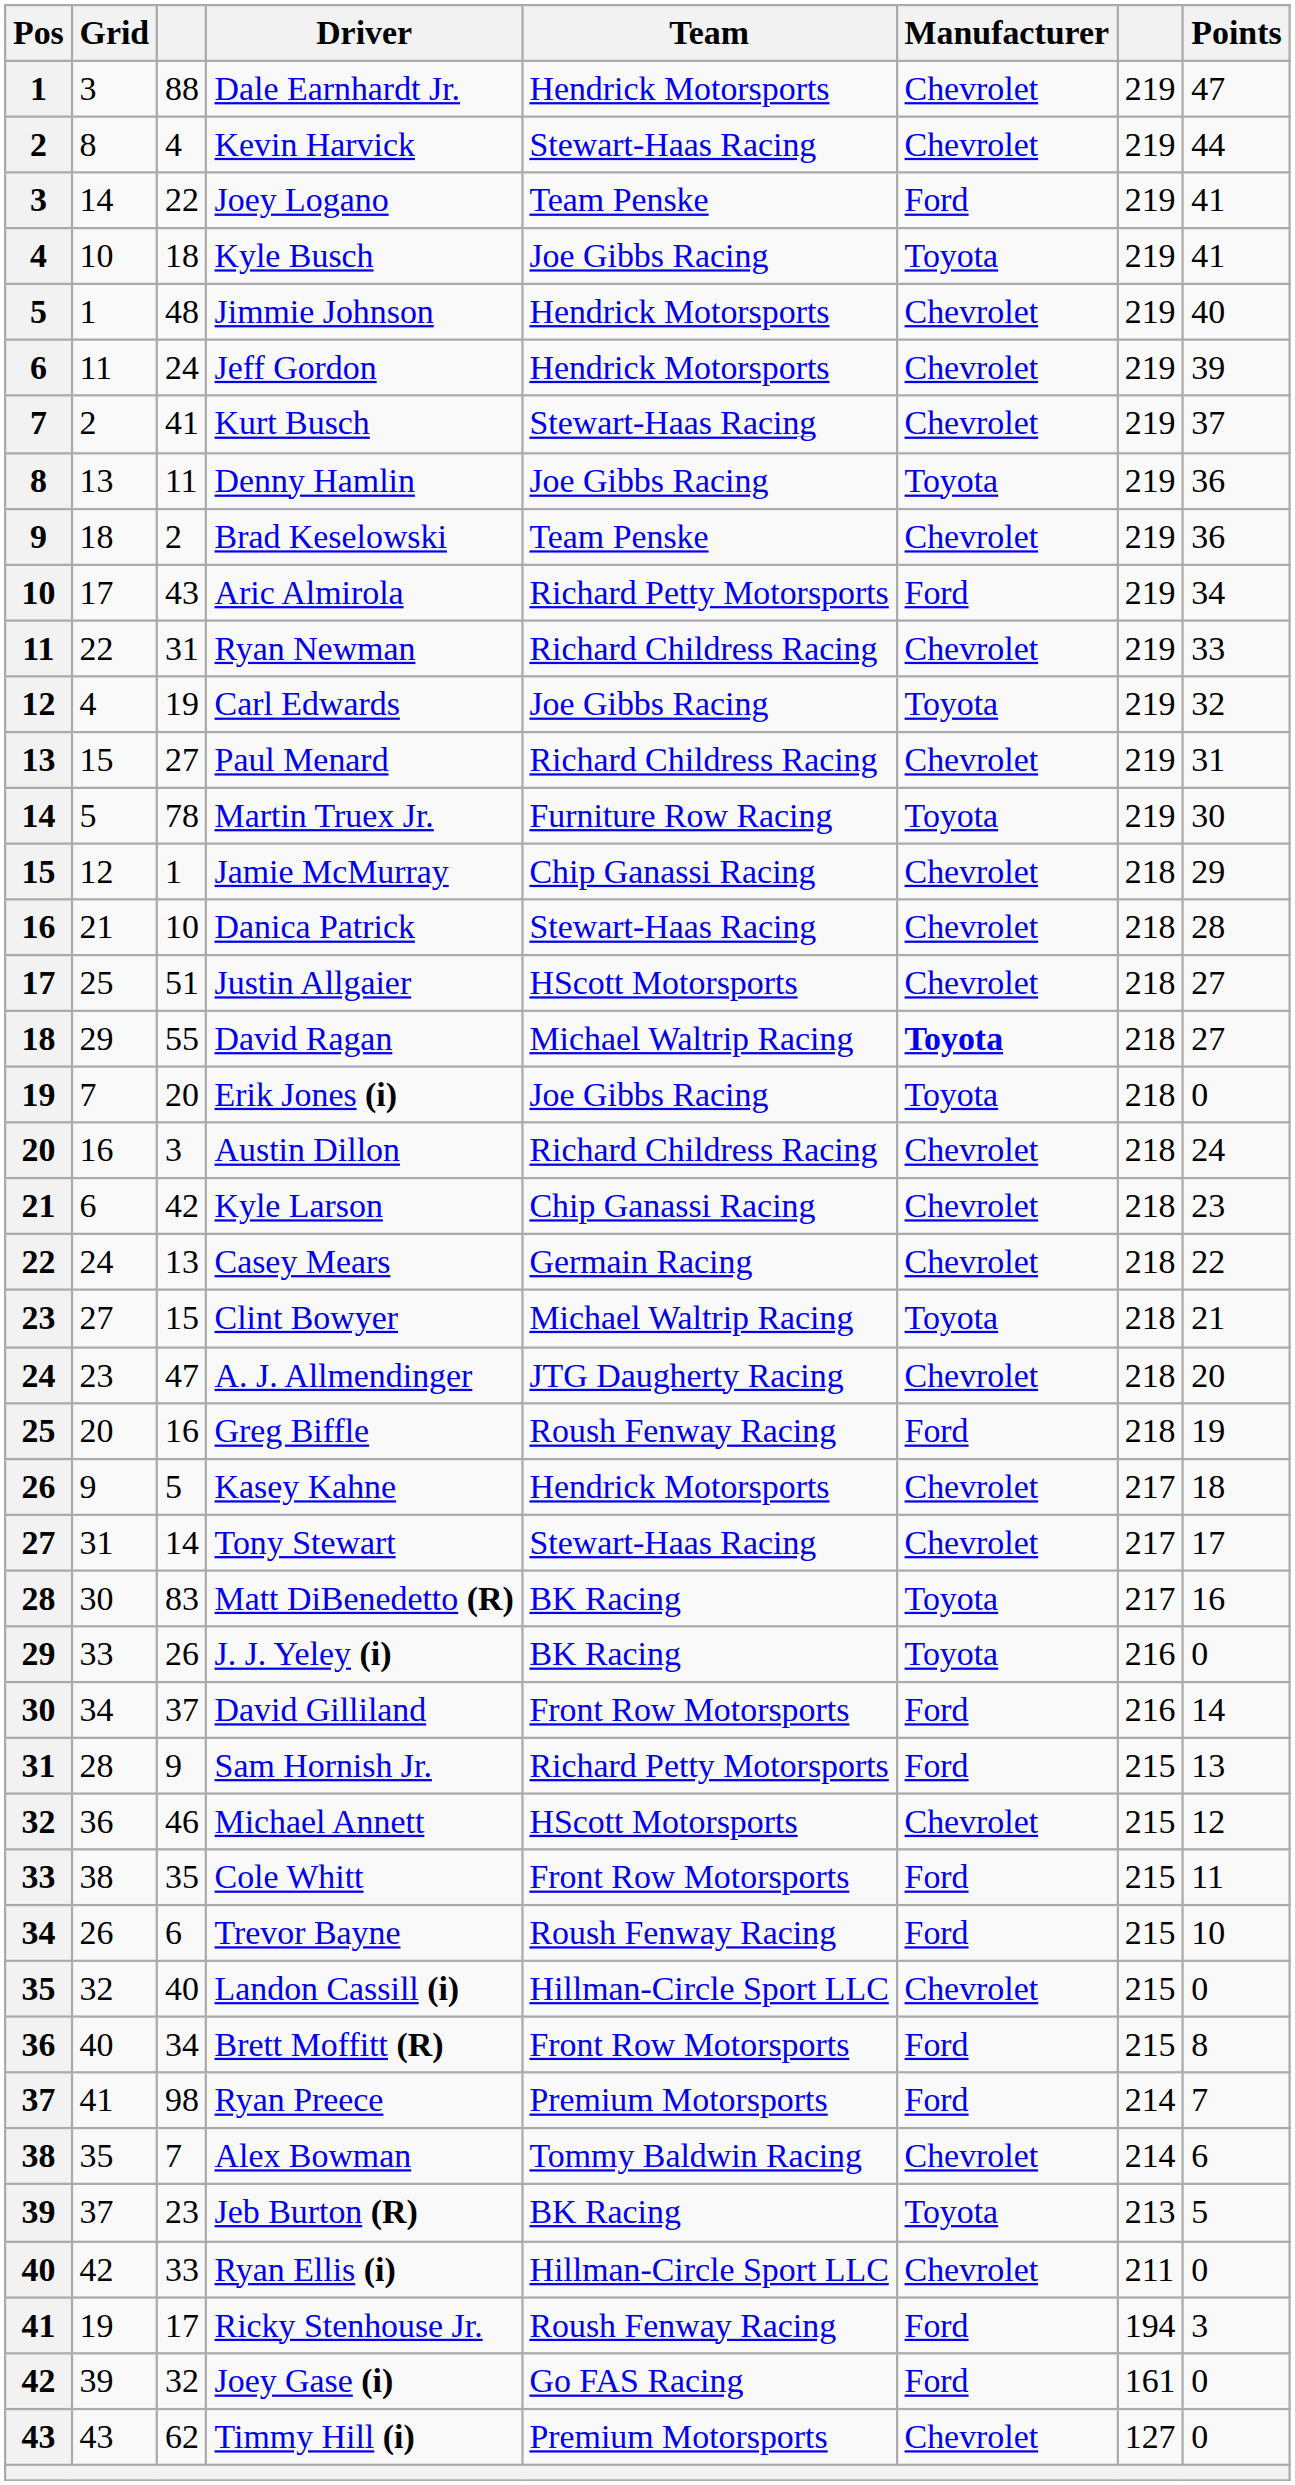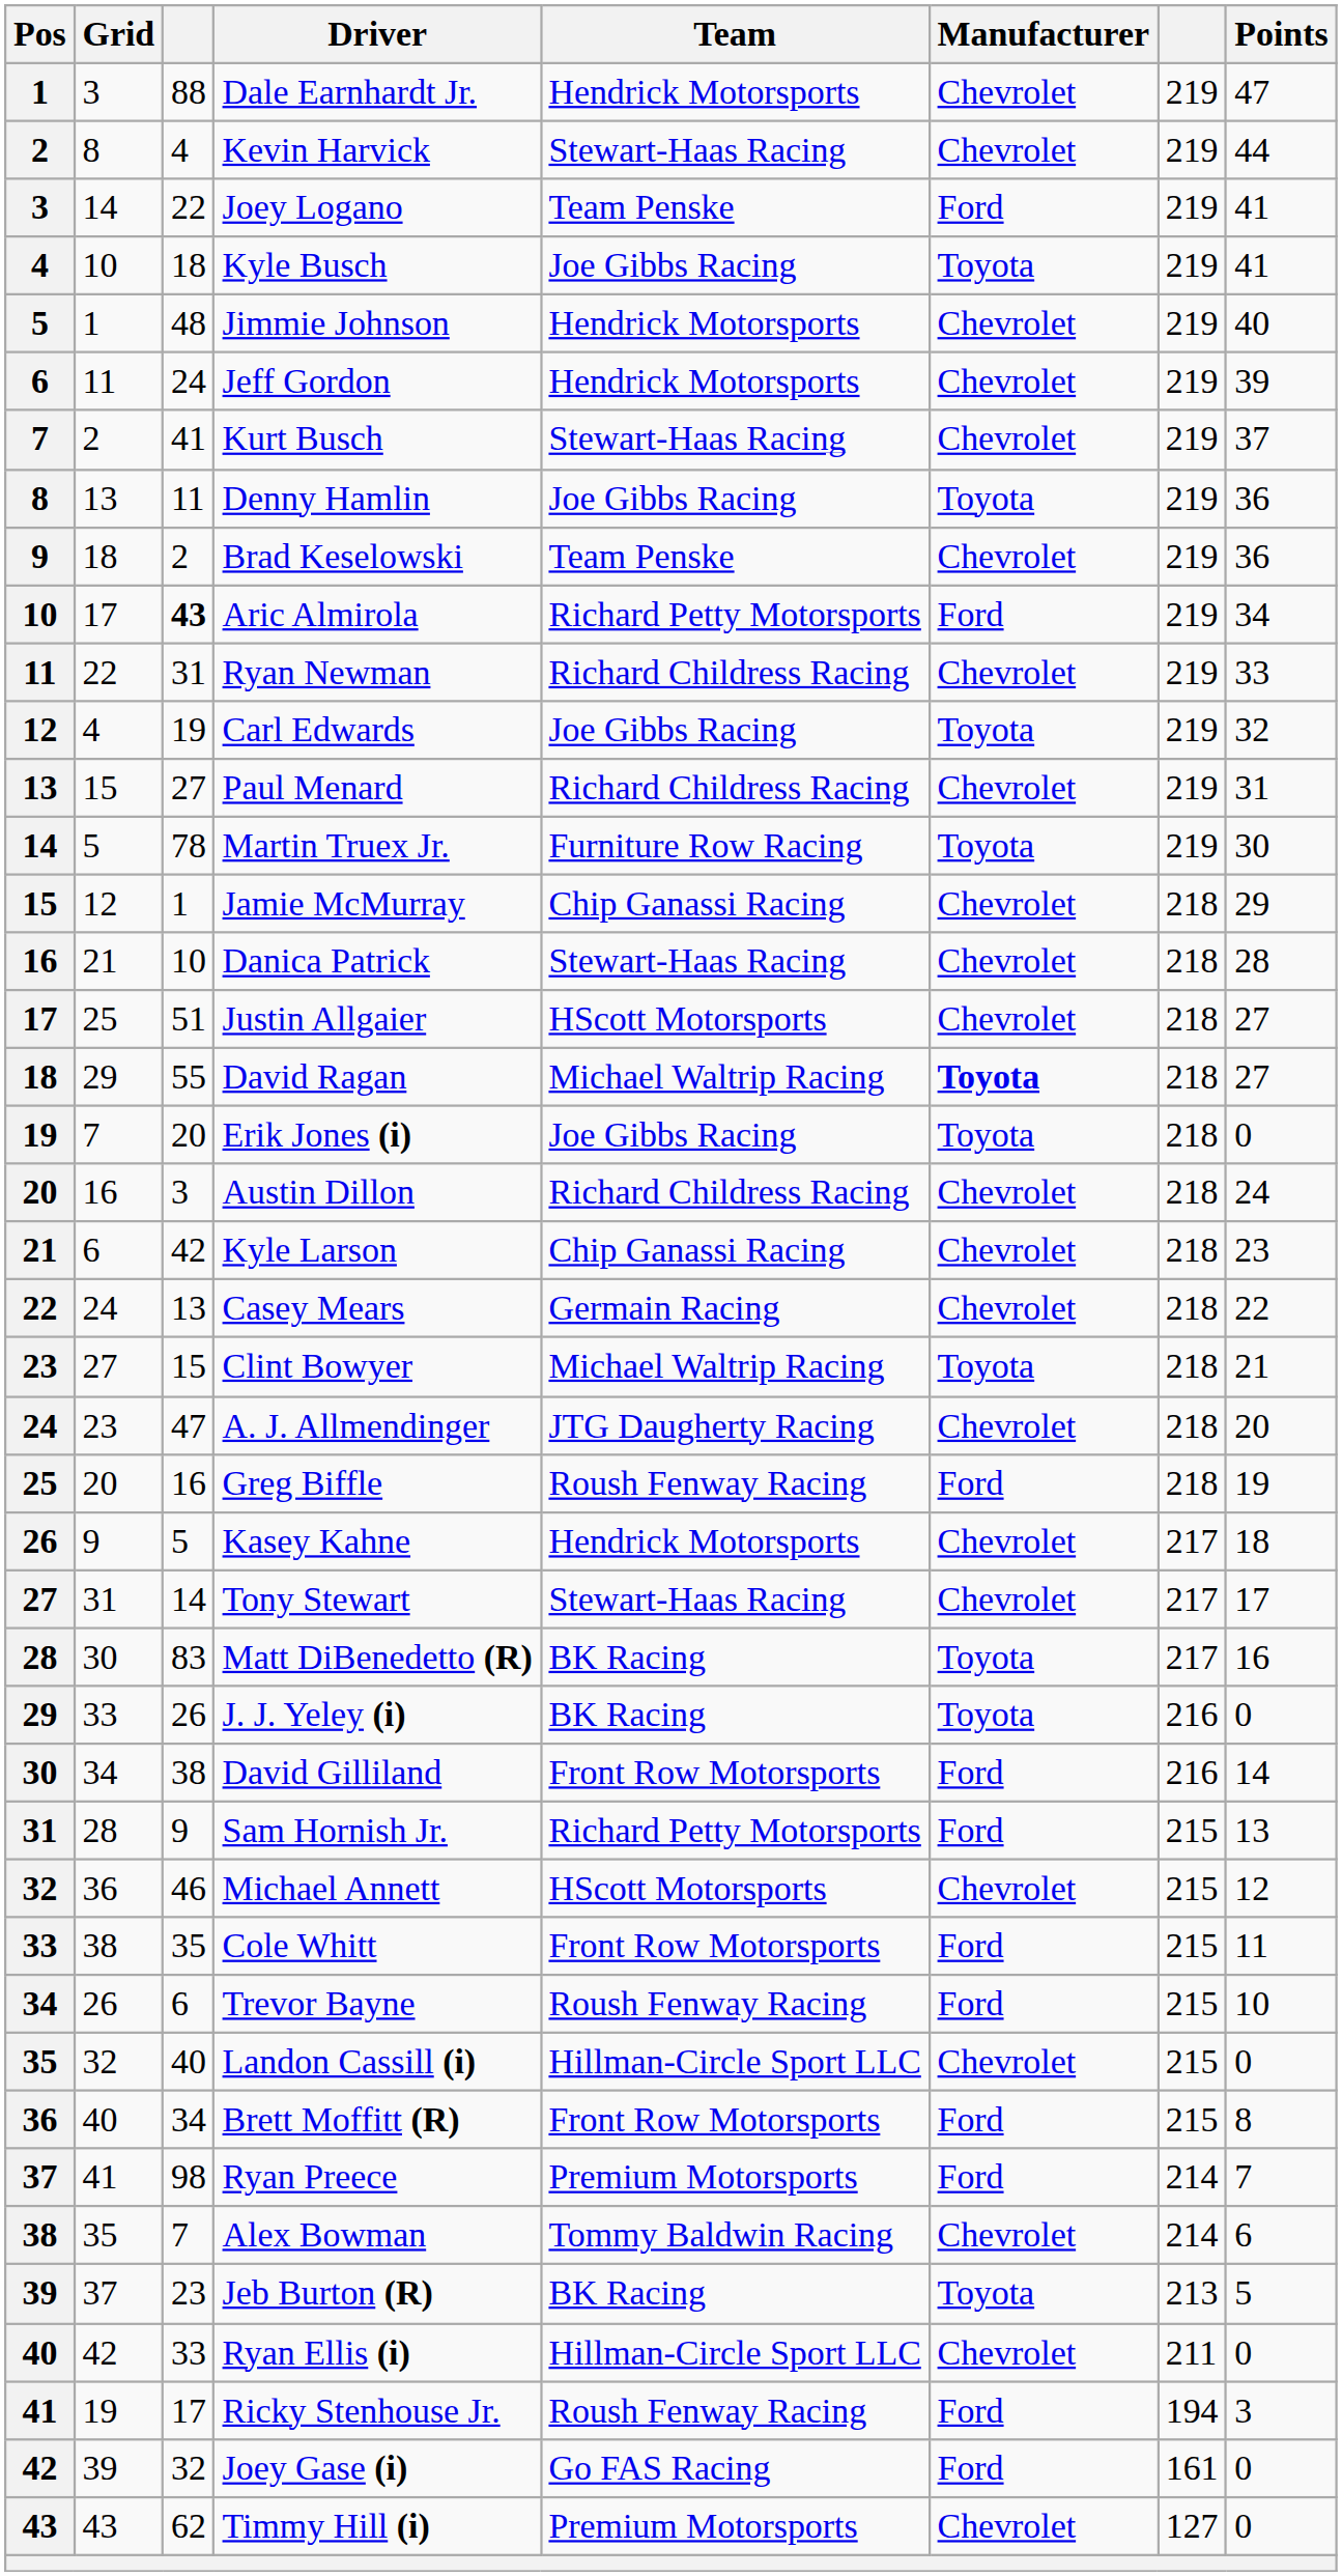 <table class="wikitable" style="font-size:95%">
 <tr>
 <th>Pos</th>
 <th>Grid</th>
 <th></th>
 <th>Driver</th>
 <th>Team</th>
 <th>Manufacturer</th>
 <th></th>
 <th>Points</th>
 </tr>
 <tr>
 <th>1</th>
 <td>3</td>
 <td>88</td>
 <td><a href='#'>Dale Earnhardt Jr.</a></td>
 <td><a href='#'>Hendrick Motorsports</a></td>
 <td><a href='#'>Chevrolet</a></td>
 <td>219</td>
 <td>47</td>
 </tr>
 <tr>
 <th>2</th>
 <td>8</td>
 <td>4</td>
 <td><a href='#'>Kevin Harvick</a></td>
 <td><a href='#'>Stewart-Haas Racing</a></td>
 <td><a href='#'>Chevrolet</a></td>
 <td>219</td>
 <td>44</td>
 </tr>
 <tr>
 <th>3</th>
 <td>14</td>
 <td>22</td>
 <td><a href='#'>Joey Logano</a></td>
 <td><a href='#'>Team Penske</a></td>
 <td><a href='#'>Ford</a></td>
 <td>219</td>
 <td>41</td>
 </tr>
 <tr>
 <th>4</th>
 <td>10</td>
 <td>18</td>
 <td><a href='#'>Kyle Busch</a></td>
 <td><a href='#'>Joe Gibbs Racing</a></td>
 <td><a href='#'>Toyota</a></td>
 <td>219</td>
 <td>41</td>
 </tr>
 <tr>
 <th>5</th>
 <td>1</td>
 <td>48</td>
 <td><a href='#'>Jimmie Johnson</a></td>
 <td><a href='#'>Hendrick Motorsports</a></td>
 <td><a href='#'>Chevrolet</a></td>
 <td>219</td>
 <td>40</td>
 </tr>
 <tr>
 <th>6</th>
 <td>11</td>
 <td>24</td>
 <td><a href='#'>Jeff Gordon</a></td>
 <td><a href='#'>Hendrick Motorsports</a></td>
 <td><a href='#'>Chevrolet</a></td>
 <td>219</td>
 <td>39</td>
 </tr>
 <tr>
 <th>7</th>
 <td>2</td>
 <td>41</td>
 <td><a href='#'>Kurt Busch</a></td>
 <td><a href='#'>Stewart-Haas Racing</a></td>
 <td><a href='#'>Chevrolet</a></td>
 <td>219</td>
 <td>37</td>
 </tr>
 <tr>
 <th>8</th>
 <td>13</td>
 <td>11</td>
 <td><a href='#'>Denny Hamlin</a></td>
 <td><a href='#'>Joe Gibbs Racing</a></td>
 <td><a href='#'>Toyota</a></td>
 <td>219</td>
 <td>36</td>
 </tr>
 <tr>
 <th>9</th>
 <td>18</td>
 <td>2</td>
 <td><a href='#'>Brad Keselowski</a></td>
 <td><a href='#'>Team Penske</a></td>
 <td><a href='#'>Chevrolet</a></td>
 <td>219</td>
 <td>36</td>
 </tr>
 <tr>
 <th>10</th>
 <td>17</td>
-<td>43</td>
+<td><strong>43</strong></td>
 <td><a href='#'>Aric Almirola</a></td>
 <td><a href='#'>Richard Petty Motorsports</a></td>
 <td><a href='#'>Ford</a></td>
 <td>219</td>
 <td>34</td>
 </tr>
 <tr>
 <th>11</th>
 <td>22</td>
 <td>31</td>
 <td><a href='#'>Ryan Newman</a></td>
 <td><a href='#'>Richard Childress Racing</a></td>
 <td><a href='#'>Chevrolet</a></td>
 <td>219</td>
 <td>33</td>
 </tr>
 <tr>
 <th>12</th>
 <td>4</td>
 <td>19</td>
 <td><a href='#'>Carl Edwards</a></td>
 <td><a href='#'>Joe Gibbs Racing</a></td>
 <td><a href='#'>Toyota</a></td>
 <td>219</td>
 <td>32</td>
 </tr>
 <tr>
 <th>13</th>
 <td>15</td>
 <td>27</td>
 <td><a href='#'>Paul Menard</a></td>
 <td><a href='#'>Richard Childress Racing</a></td>
 <td><a href='#'>Chevrolet</a></td>
 <td>219</td>
 <td>31</td>
 </tr>
 <tr>
 <th>14</th>
 <td>5</td>
 <td>78</td>
 <td><a href='#'>Martin Truex Jr.</a></td>
 <td><a href='#'>Furniture Row Racing</a></td>
 <td><a href='#'>Toyota</a></td>
 <td>219</td>
 <td>30</td>
 </tr>
 <tr>
 <th>15</th>
 <td>12</td>
 <td>1</td>
 <td><a href='#'>Jamie McMurray</a></td>
 <td><a href='#'>Chip Ganassi Racing</a></td>
 <td><a href='#'>Chevrolet</a></td>
 <td>218</td>
 <td>29</td>
 </tr>
 <tr>
 <th>16</th>
 <td>21</td>
 <td>10</td>
 <td><a href='#'>Danica Patrick</a></td>
 <td><a href='#'>Stewart-Haas Racing</a></td>
 <td><a href='#'>Chevrolet</a></td>
 <td>218</td>
 <td>28</td>
 </tr>
 <tr>
 <th>17</th>
 <td>25</td>
 <td>51</td>
 <td><a href='#'>Justin Allgaier</a></td>
 <td><a href='#'>HScott Motorsports</a></td>
 <td><a href='#'>Chevrolet</a></td>
 <td>218</td>
 <td>27</td>
 </tr>
 <tr>
 <th>18</th>
 <td>29</td>
 <td>55</td>
 <td><a href='#'>David Ragan</a></td>
 <td><a href='#'>Michael Waltrip Racing</a></td>
 <td><strong><a href='#'>Toyota</a></strong></td>
 <td>218</td>
 <td>27</td>
 </tr>
 <tr>
 <th>19</th>
 <td>7</td>
 <td>20</td>
 <td><a href='#'>Erik Jones</a> <strong>(i)</strong></td>
 <td><a href='#'>Joe Gibbs Racing</a></td>
 <td><a href='#'>Toyota</a></td>
 <td>218</td>
 <td>0</td>
 </tr>
 <tr>
 <th>20</th>
 <td>16</td>
 <td>3</td>
 <td><a href='#'>Austin Dillon</a></td>
 <td><a href='#'>Richard Childress Racing</a></td>
 <td><a href='#'>Chevrolet</a></td>
 <td>218</td>
 <td>24</td>
 </tr>
 <tr>
 <th>21</th>
 <td>6</td>
 <td>42</td>
 <td><a href='#'>Kyle Larson</a></td>
 <td><a href='#'>Chip Ganassi Racing</a></td>
 <td><a href='#'>Chevrolet</a></td>
 <td>218</td>
 <td>23</td>
 </tr>
 <tr>
 <th>22</th>
 <td>24</td>
 <td>13</td>
 <td><a href='#'>Casey Mears</a></td>
 <td><a href='#'>Germain Racing</a></td>
 <td><a href='#'>Chevrolet</a></td>
 <td>218</td>
 <td>22</td>
 </tr>
 <tr>
 <th>23</th>
 <td>27</td>
 <td>15</td>
 <td><a href='#'>Clint Bowyer</a></td>
 <td><a href='#'>Michael Waltrip Racing</a></td>
 <td><a href='#'>Toyota</a></td>
 <td>218</td>
 <td>21</td>
 </tr>
 <tr>
 <th>24</th>
 <td>23</td>
 <td>47</td>
 <td><a href='#'>A. J. Allmendinger</a></td>
 <td><a href='#'>JTG Daugherty Racing</a></td>
 <td><a href='#'>Chevrolet</a></td>
 <td>218</td>
 <td>20</td>
 </tr>
 <tr>
 <th>25</th>
 <td>20</td>
 <td>16</td>
 <td><a href='#'>Greg Biffle</a></td>
 <td><a href='#'>Roush Fenway Racing</a></td>
 <td><a href='#'>Ford</a></td>
 <td>218</td>
 <td>19</td>
 </tr>
 <tr>
 <th>26</th>
 <td>9</td>
 <td>5</td>
 <td><a href='#'>Kasey Kahne</a></td>
 <td><a href='#'>Hendrick Motorsports</a></td>
 <td><a href='#'>Chevrolet</a></td>
 <td>217</td>
 <td>18</td>
 </tr>
 <tr>
 <th>27</th>
 <td>31</td>
 <td>14</td>
 <td><a href='#'>Tony Stewart</a></td>
 <td><a href='#'>Stewart-Haas Racing</a></td>
 <td><a href='#'>Chevrolet</a></td>
 <td>217</td>
 <td>17</td>
 </tr>
 <tr>
 <th>28</th>
 <td>30</td>
 <td>83</td>
 <td><a href='#'>Matt DiBenedetto</a> <strong>(R)</strong></td>
 <td><a href='#'>BK Racing</a></td>
 <td><a href='#'>Toyota</a></td>
 <td>217</td>
 <td>16</td>
 </tr>
 <tr>
 <th>29</th>
 <td>33</td>
 <td>26</td>
 <td><a href='#'>J. J. Yeley</a> <strong>(i)</strong></td>
 <td><a href='#'>BK Racing</a></td>
 <td><a href='#'>Toyota</a></td>
 <td>216</td>
 <td>0</td>
 </tr>
 <tr>
 <th>30</th>
 <td>34</td>
-<td>37</td>
+<td>38</td>
 <td><a href='#'>David Gilliland</a></td>
 <td><a href='#'>Front Row Motorsports</a></td>
 <td><a href='#'>Ford</a></td>
 <td>216</td>
 <td>14</td>
 </tr>
 <tr>
 <th>31</th>
 <td>28</td>
 <td>9</td>
 <td><a href='#'>Sam Hornish Jr.</a></td>
 <td><a href='#'>Richard Petty Motorsports</a></td>
 <td><a href='#'>Ford</a></td>
 <td>215</td>
 <td>13</td>
 </tr>
 <tr>
 <th>32</th>
 <td>36</td>
 <td>46</td>
 <td><a href='#'>Michael Annett</a></td>
 <td><a href='#'>HScott Motorsports</a></td>
 <td><a href='#'>Chevrolet</a></td>
 <td>215</td>
 <td>12</td>
 </tr>
 <tr>
 <th>33</th>
 <td>38</td>
 <td>35</td>
 <td><a href='#'>Cole Whitt</a></td>
 <td><a href='#'>Front Row Motorsports</a></td>
 <td><a href='#'>Ford</a></td>
 <td>215</td>
 <td>11</td>
 </tr>
 <tr>
 <th>34</th>
 <td>26</td>
 <td>6</td>
 <td><a href='#'>Trevor Bayne</a></td>
 <td><a href='#'>Roush Fenway Racing</a></td>
 <td><a href='#'>Ford</a></td>
 <td>215</td>
 <td>10</td>
 </tr>
 <tr>
 <th>35</th>
 <td>32</td>
 <td>40</td>
 <td><a href='#'>Landon Cassill</a> <strong>(i)</strong></td>
 <td><a href='#'>Hillman-Circle Sport LLC</a></td>
 <td><a href='#'>Chevrolet</a></td>
 <td>215</td>
 <td>0</td>
 </tr>
 <tr>
 <th>36</th>
 <td>40</td>
 <td>34</td>
 <td><a href='#'>Brett Moffitt</a> <strong>(R)</strong></td>
 <td><a href='#'>Front Row Motorsports</a></td>
 <td><a href='#'>Ford</a></td>
 <td>215</td>
 <td>8</td>
 </tr>
 <tr>
 <th>37</th>
 <td>41</td>
 <td>98</td>
 <td><a href='#'>Ryan Preece</a></td>
 <td><a href='#'>Premium Motorsports</a></td>
 <td><a href='#'>Ford</a></td>
 <td>214</td>
 <td>7</td>
 </tr>
 <tr>
 <th>38</th>
 <td>35</td>
 <td>7</td>
 <td><a href='#'>Alex Bowman</a></td>
 <td><a href='#'>Tommy Baldwin Racing</a></td>
 <td><a href='#'>Chevrolet</a></td>
 <td>214</td>
 <td>6</td>
 </tr>
 <tr>
 <th>39</th>
 <td>37</td>
 <td>23</td>
 <td><a href='#'>Jeb Burton</a> <strong>(R)</strong></td>
 <td><a href='#'>BK Racing</a></td>
 <td><a href='#'>Toyota</a></td>
 <td>213</td>
 <td>5</td>
 </tr>
 <tr>
 <th>40</th>
 <td>42</td>
 <td>33</td>
 <td><a href='#'>Ryan Ellis</a> <strong>(i)</strong></td>
 <td><a href='#'>Hillman-Circle Sport LLC</a></td>
 <td><a href='#'>Chevrolet</a></td>
 <td>211</td>
 <td>0</td>
 </tr>
 <tr>
 <th>41</th>
 <td>19</td>
 <td>17</td>
 <td><a href='#'>Ricky Stenhouse Jr.</a></td>
 <td><a href='#'>Roush Fenway Racing</a></td>
 <td><a href='#'>Ford</a></td>
 <td>194</td>
 <td>3</td>
 </tr>
 <tr>
 <th>42</th>
 <td>39</td>
 <td>32</td>
 <td><a href='#'>Joey Gase</a> <strong>(i)</strong></td>
 <td><a href='#'>Go FAS Racing</a></td>
 <td><a href='#'>Ford</a></td>
 <td>161</td>
 <td>0</td>
 </tr>
 <tr>
 <th>43</th>
 <td>43</td>
 <td>62</td>
 <td><a href='#'>Timmy Hill</a> <strong>(i)</strong></td>
 <td><a href='#'>Premium Motorsports</a></td>
 <td><a href='#'>Chevrolet</a></td>
 <td>127</td>
 <td>0</td>
 </tr>
 <tr>
 <th colspan="8"></th>
 </tr>
 </table>
